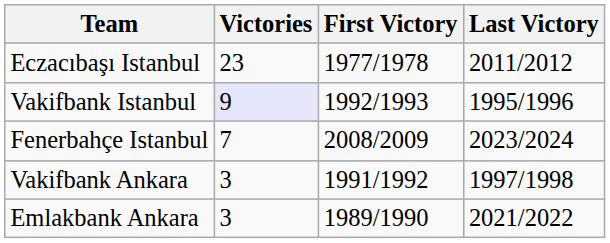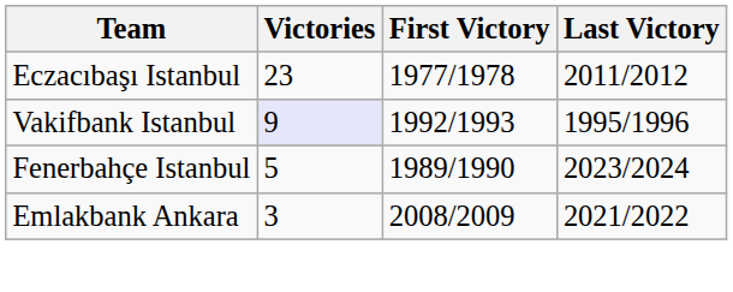 <table class="wikitable">
 <tr>
 <th>Team</th>
 <th>Victories</th>
 <th>First Victory</th>
 <th>Last Victory</th>
 </tr>
 <tr>
 <td>Eczacıbaşı Istanbul</td>
 <td>23</td>
 <td>1977/1978</td>
 <td>2011/2012</td>
 </tr>
 <tr>
 <td>Vakifbank Istanbul</td>
 <td style="background: lavender;">9</td>
 <td>1992/1993</td>
 <td>1995/1996</td>
 </tr>
 <tr>
 <td>Fenerbahçe Istanbul</td>
-<td>7</td>
-<td>2008/2009</td>
+<td>5</td>
+<td>1989/1990</td>
 <td>2023/2024</td>
-</tr>
-<tr>
-<td>Vakifbank Ankara</td>
-<td>3</td>
-<td>1991/1992</td>
-<td>1997/1998</td>
 </tr>
 <tr>
 <td>Emlakbank Ankara</td>
 <td>3</td>
-<td>1989/1990</td>
+<td>2008/2009</td>
 <td>2021/2022</td>
 </tr>
 </table>
